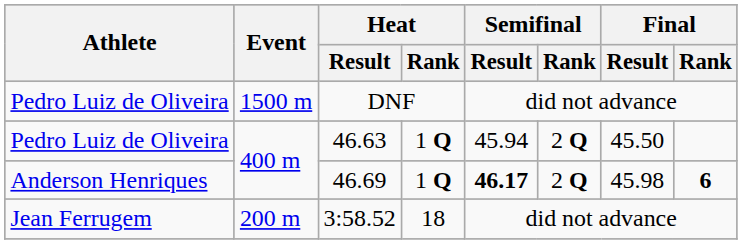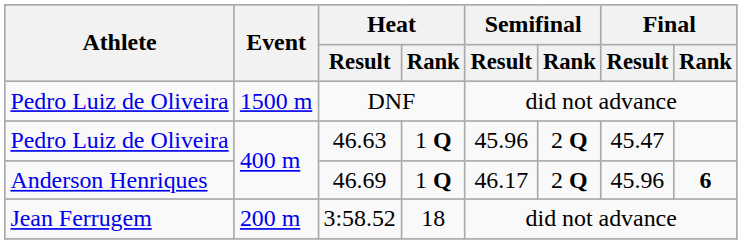 <table class="wikitable" style="font-size:90%">
 <tr>
 <th rowspan="2">Athlete</th>
 <th rowspan="2">Event</th>
 <th colspan="2">Heat</th>
 <th colspan="2">Semifinal</th>
 <th colspan="2">Final</th>
 </tr>
 <tr style="font-size:95%">
 <th>Result</th>
 <th>Rank</th>
 <th>Result</th>
 <th>Rank</th>
 <th>Result</th>
 <th>Rank</th>
 </tr>
 <tr align=center>
 <td align=left><a href='#'>Pedro Luiz de Oliveira</a></td>
 <td align=left><a href='#'>1500 m</a></td>
 <td colspan="2">DNF</td>
 <td colspan="4">did not advance</td>
 </tr>
 <tr align=center>
 <td align=left><a href='#'>Pedro Luiz de Oliveira</a></td>
 <td align=left rowspan="2"><a href='#'>400 m</a></td>
 <td>46.63</td>
 <td>1 <strong>Q</strong></td>
-<td>45.94</td>
+<td>45.96</td>
 <td>2 <strong>Q</strong></td>
-<td>45.50</td>
+<td>45.47</td>
 <td></td>
 </tr>
 <tr align=center>
 <td align=left><a href='#'>Anderson Henriques</a></td>
 <td>46.69</td>
 <td>1 <strong>Q</strong></td>
-<td><strong>46.17</strong></td>
+<td>46.17</td>
 <td>2 <strong>Q</strong></td>
-<td>45.98</td>
+<td>45.96</td>
 <td><strong>6</strong></td>
 </tr>
 <tr align=center>
 <td align=left><a href='#'>Jean Ferrugem</a></td>
 <td align=left><a href='#'>200 m</a></td>
 <td>3:58.52</td>
 <td>18</td>
 <td colspan=4>did not advance</td>
 </tr>
 </table>
